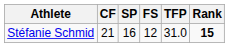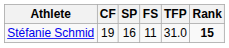 <table class="wikitable" border="1" style="font-size:90%">
 <tr>
 <th>Athlete</th>
 <th>CF</th>
 <th>SP</th>
 <th>FS</th>
 <th>TFP</th>
 <th>Rank</th>
 </tr>
 <tr align=center>
 <td align=left><a href='#'>Stéfanie Schmid</a></td>
-<td>21</td>
+<td>19</td>
 <td>16</td>
-<td>12</td>
+<td>11</td>
 <td>31.0</td>
 <td><strong>15</strong></td>
 </tr>
 </table>
